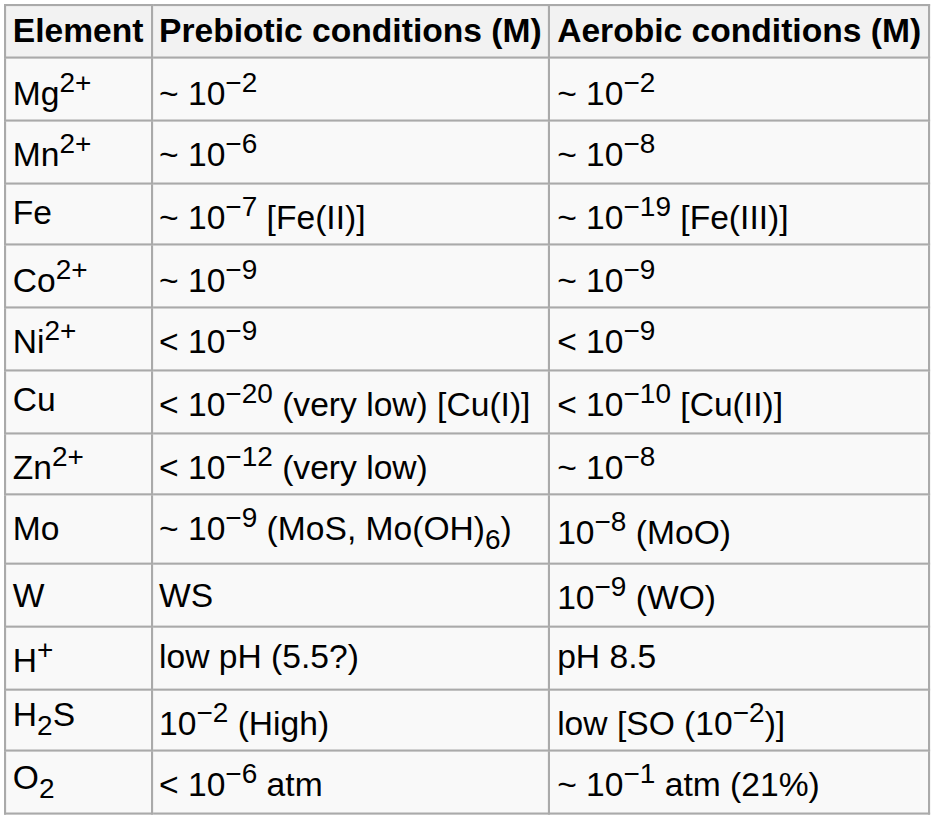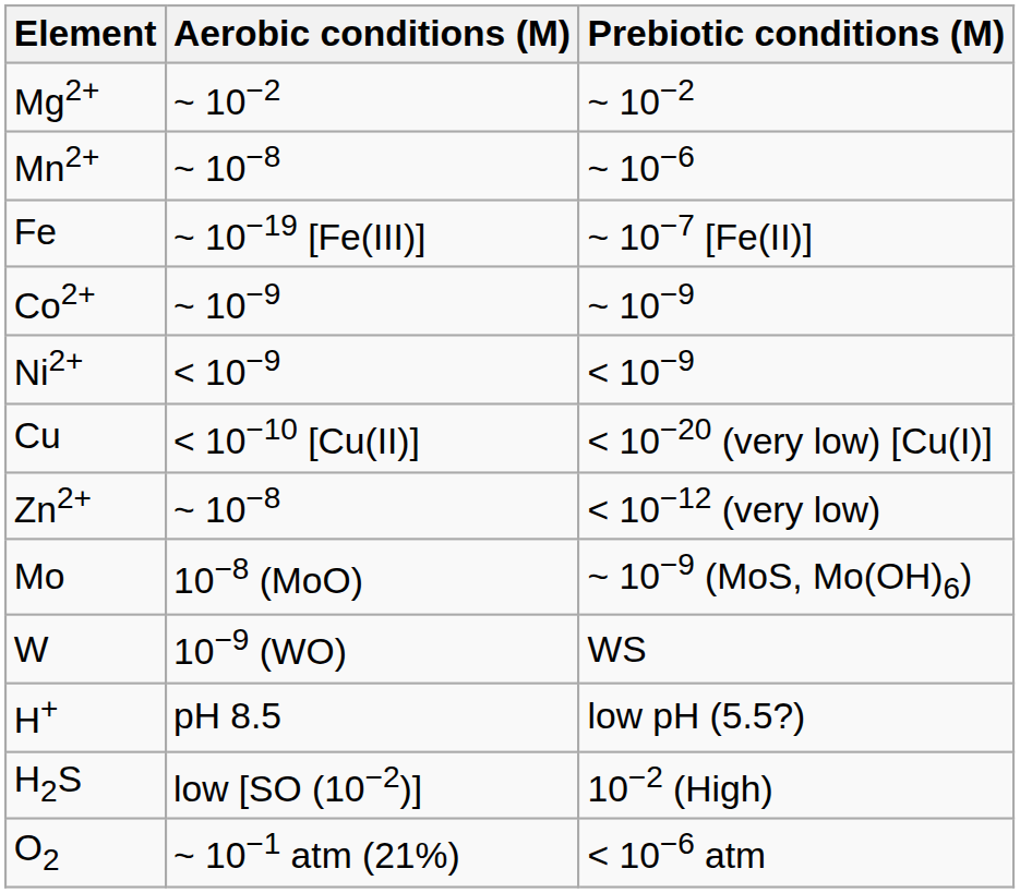 <table class="wikitable">
 <tr>
 <th>Element</th>
+<th>Aerobic conditions (M)</th>
 <th>Prebiotic conditions (M)</th>
-<th>Aerobic conditions (M)</th>
 </tr>
 <tr>
 <td>Mg<sup>2+</sup></td>
 <td>~ 10<sup>−2</sup></td>
 <td>~ 10<sup>−2</sup></td>
 </tr>
 <tr>
 <td>Mn<sup>2+</sup></td>
+<td>~ 10<sup>−8</sup></td>
 <td>~ 10<sup>−6</sup></td>
-<td>~ 10<sup>−8</sup></td>
 </tr>
 <tr>
 <td>Fe</td>
+<td>~ 10<sup>−19</sup> [Fe(III)]</td>
 <td>~ 10<sup>−7</sup> [Fe(II)]</td>
-<td>~ 10<sup>−19</sup> [Fe(III)]</td>
 </tr>
 <tr>
 <td>Co<sup>2+</sup></td>
 <td>~ 10<sup>−9</sup></td>
 <td>~ 10<sup>−9</sup></td>
 </tr>
 <tr>
 <td>Ni<sup>2+</sup></td>
 <td>< 10<sup>−9</sup></td>
 <td>< 10<sup>−9</sup></td>
 </tr>
 <tr>
 <td>Cu</td>
+<td>< 10<sup>−10</sup> [Cu(II)]</td>
 <td>< 10<sup>−20</sup> (very low) [Cu(I)]</td>
-<td>< 10<sup>−10</sup> [Cu(II)]</td>
 </tr>
 <tr>
 <td>Zn<sup>2+</sup></td>
+<td>~ 10<sup>−8</sup></td>
 <td>< 10<sup>−12</sup> (very low)</td>
-<td>~ 10<sup>−8</sup></td>
 </tr>
 <tr>
 <td>Mo</td>
+<td>10<sup>−8</sup> (MoO)</td>
 <td>~ 10<sup>−9</sup> (MoS, Mo(OH)<sub>6</sub>)</td>
-<td>10<sup>−8</sup> (MoO)</td>
 </tr>
 <tr>
 <td>W</td>
+<td>10<sup>−9</sup> (WO)</td>
 <td>WS</td>
-<td>10<sup>−9</sup> (WO)</td>
 </tr>
 <tr>
 <td>H<sup>+</sup></td>
+<td>pH 8.5</td>
 <td>low pH (5.5?)</td>
-<td>pH 8.5</td>
 </tr>
 <tr>
 <td>H<sub>2</sub>S</td>
+<td>low [SO (10<sup>−2</sup>)]</td>
 <td>10<sup>−2</sup> (High)</td>
-<td>low [SO (10<sup>−2</sup>)]</td>
 </tr>
 <tr>
 <td>O<sub>2</sub></td>
+<td>~ 10<sup>−1</sup> atm (21%)</td>
 <td>< 10<sup>−6</sup> atm</td>
-<td>~ 10<sup>−1</sup> atm (21%)</td>
 </tr>
 </table>
